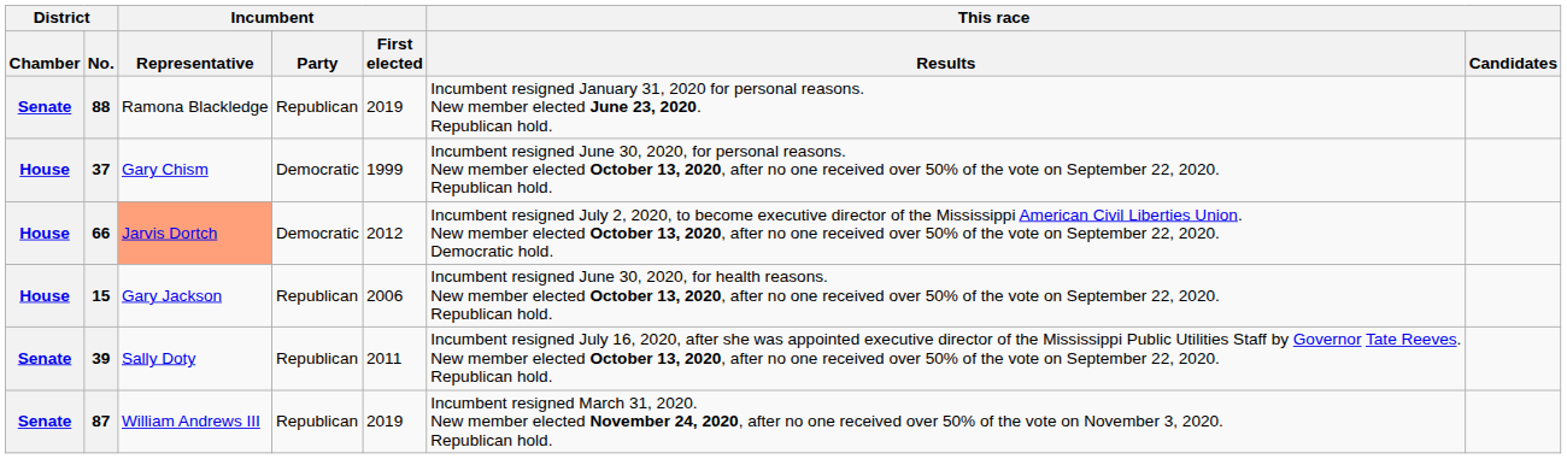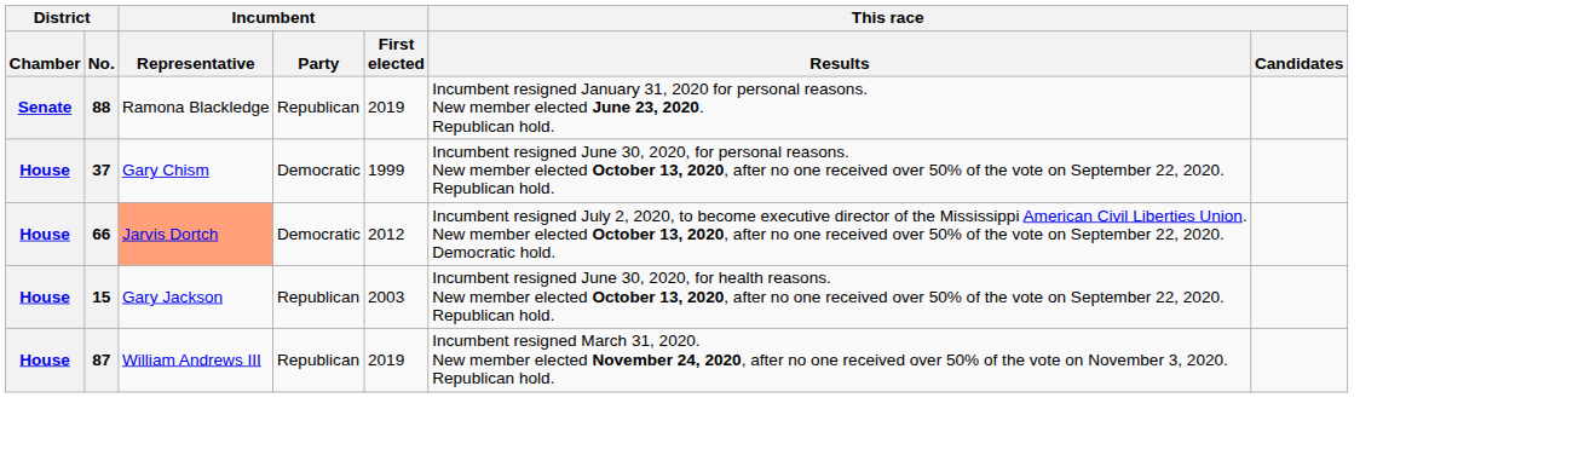 <table class="wikitable sortable">
 <tr valign=bottom>
 <th colspan="2">District</th>
 <th colspan="3">Incumbent</th>
 <th colspan="2">This race</th>
 </tr>
 <tr valign=bottom>
 <th>Chamber</th>
 <th>No.</th>
 <th>Representative</th>
 <th>Party</th>
 <th>First<br>elected</th>
 <th>Results</th>
 <th>Candidates</th>
 </tr>
 <tr>
 <th><a href='#'>Senate</a></th>
 <th>88</th>
 <td>Ramona Blackledge</td>
 <td>Republican</td>
 <td>2019</td>
 <td>Incumbent resigned January 31, 2020 for personal reasons.<br>New member elected <strong>June 23, 2020</strong>.<br>Republican hold.</td>
 <td nowrap></td>
 </tr>
 <tr>
 <th><a href='#'>House</a></th>
 <th>37</th>
 <td><a href='#'>Gary Chism</a></td>
 <td>Democratic</td>
 <td>1999</td>
 <td>Incumbent resigned June 30, 2020, for personal reasons.<br>New member elected <strong>October 13, 2020</strong>, after no one received over 50% of the vote on September 22, 2020.<br>Republican hold.</td>
 <td nowrap></td>
 </tr>
 <tr>
 <th><a href='#'>House</a></th>
 <th>66</th>
 <td style="background: lightsalmon;"><a href='#'>Jarvis Dortch</a></td>
 <td>Democratic</td>
 <td>2012</td>
 <td>Incumbent resigned July 2, 2020, to become executive director of the Mississippi <a href='#'>American Civil Liberties Union</a>.<br>New member elected <strong>October 13, 2020</strong>, after no one received over 50% of the vote on September 22, 2020.<br>Democratic hold.</td>
 <td nowrap></td>
 </tr>
 <tr>
 <th><a href='#'>House</a></th>
 <th>15</th>
 <td><a href='#'>Gary Jackson</a></td>
 <td>Republican</td>
-<td>2006</td>
+<td>2003</td>
 <td>Incumbent resigned June 30, 2020, for health reasons.<br>New member elected <strong>October 13, 2020</strong>, after no one received over 50% of the vote on September 22, 2020.<br>Republican hold.</td>
 <td nowrap></td>
 </tr>
 <tr>
-<th><a href='#'>Senate</a></th>
-<th>39</th>
-<td><a href='#'>Sally Doty</a></td>
-<td>Republican</td>
-<td>2011</td>
-<td>Incumbent resigned July 16, 2020, after she was appointed executive director of the Mississippi Public Utilities Staff by <a href='#'>Governor</a> <a href='#'>Tate Reeves</a>.<br>New member elected <strong>October 13, 2020</strong>, after no one received over 50% of the vote on September 22, 2020.<br>Republican hold.</td>
-<td nowrap></td>
-</tr>
-<tr>
-<th><a href='#'>Senate</a></th>
+<th><a href='#'>House</a></th>
 <th>87</th>
 <td><a href='#'>William Andrews III</a></td>
 <td>Republican</td>
 <td>2019</td>
 <td>Incumbent resigned March 31, 2020.<br>New member elected <strong>November 24, 2020</strong>, after no one received over 50% of the vote on November 3, 2020.<br>Republican hold.</td>
 <td nowrap></td>
 </tr>
 </table>
